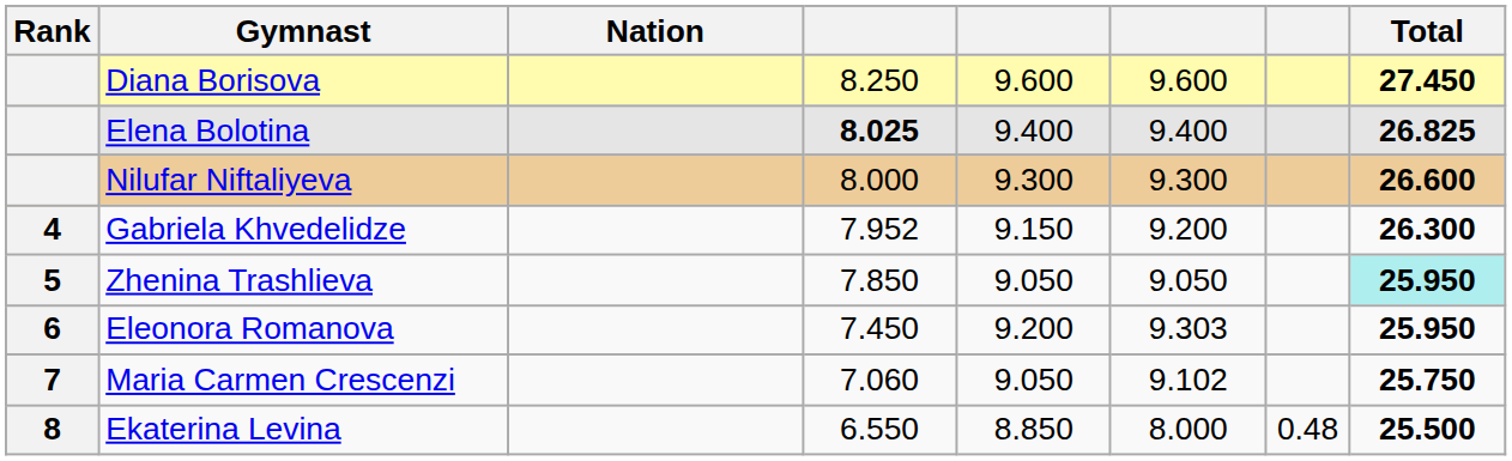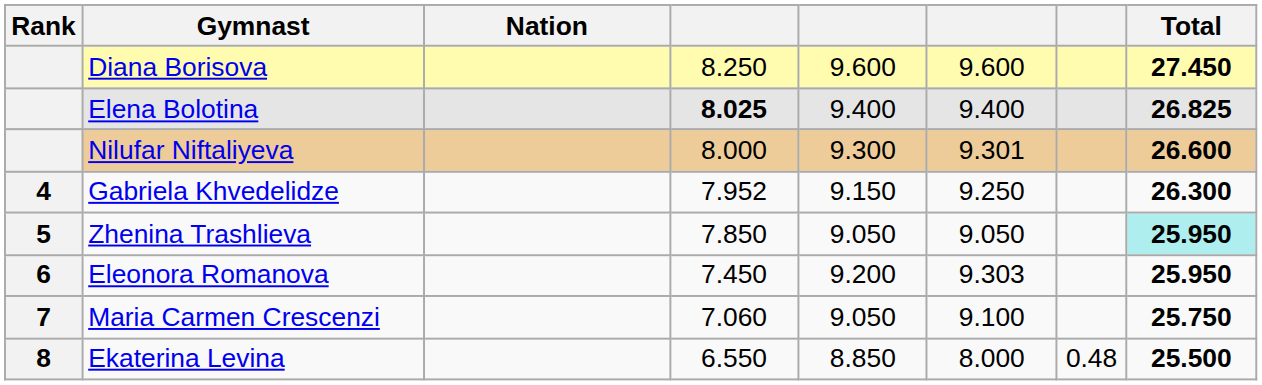 <table class="wikitable sortable" style="text-align:center; font-size:85%">
 <tr>
 <th scope="col" style="width:20px;">Rank</th>
 <th ! scope="col" style="width:170px;">Gymnast</th>
 <th ! scope="col" style="width:120px;">Nation</th>
 <th ! scope="col" style="width:60px;"></th>
 <th ! scope="col" style="width:60px;"></th>
 <th ! scope="col" style="width:60px;"></th>
 <th ! scope="col" style="width:30px;"></th>
 <th ! scope="col" style="width:60px;">Total</th>
 </tr>
 <tr bgcolor=fffcaf>
 <th scope=row></th>
 <td align=left><a href='#'>Diana Borisova</a></td>
 <td style="text-align:left;"></td>
 <td>8.250</td>
 <td>9.600</td>
 <td>9.600</td>
 <td></td>
 <td><strong>27.450</strong></td>
 </tr>
 <tr bgcolor=e5e5e5>
 <th scope=row></th>
 <td align=left><a href='#'>Elena Bolotina</a></td>
 <td style="text-align:left;"></td>
 <td><strong>8.025</strong></td>
 <td>9.400</td>
 <td>9.400</td>
 <td></td>
 <td><strong>26.825</strong></td>
 </tr>
 <tr bgcolor=eecc99>
 <th scope=row></th>
 <td align=left><a href='#'>Nilufar Niftaliyeva</a></td>
 <td style="text-align:left;"></td>
 <td>8.000</td>
 <td>9.300</td>
-<td>9.300</td>
+<td>9.301</td>
 <td></td>
 <td><strong>26.600</strong></td>
 </tr>
 <tr>
 <th scope=row>4</th>
 <td align=left><a href='#'>Gabriela Khvedelidze</a></td>
 <td style="text-align:left;"></td>
 <td>7.952</td>
 <td>9.150</td>
-<td>9.200</td>
+<td>9.250</td>
 <td></td>
 <td><strong>26.300</strong></td>
 </tr>
 <tr>
 <th scope=row>5</th>
 <td align=left><a href='#'>Zhenina Trashlieva</a></td>
 <td style="text-align:left;"></td>
 <td>7.850</td>
 <td>9.050</td>
 <td>9.050</td>
 <td></td>
 <td style="background: paleturquoise;"><strong>25.950</strong></td>
 </tr>
 <tr>
 <th scope=row>6</th>
 <td align=left><a href='#'>Eleonora Romanova</a></td>
 <td style="text-align:left;"></td>
 <td>7.450</td>
 <td>9.200</td>
 <td>9.303</td>
 <td></td>
 <td><strong>25.950</strong></td>
 </tr>
 <tr>
 <th scope=row>7</th>
 <td align=left><a href='#'>Maria Carmen Crescenzi</a></td>
 <td style="text-align:left;"></td>
 <td>7.060</td>
 <td>9.050</td>
-<td>9.102</td>
+<td>9.100</td>
 <td></td>
 <td><strong>25.750</strong></td>
 </tr>
 <tr>
 <th scope=row>8</th>
 <td align=left><a href='#'>Ekaterina Levina</a></td>
 <td style="text-align:left;"></td>
 <td>6.550</td>
 <td>8.850</td>
 <td>8.000</td>
 <td>0.48</td>
 <td><strong>25.500</strong></td>
 </tr>
 </table>
